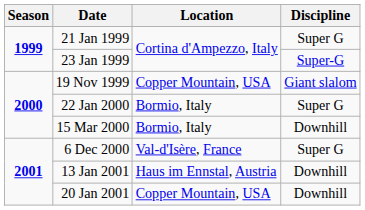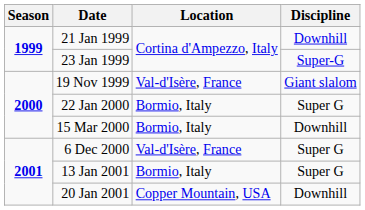 <table class="wikitable">
 <tr>
 <th>Season</th>
 <th>Date</th>
 <th>Location</th>
 <th>Discipline</th>
 </tr>
 <tr>
 <td align=center rowspan=2><strong><a href='#'>1999</a></strong></td>
 <td align=right>21 Jan 1999</td>
 <td rowspan=2> <a href='#'>Cortina d'Ampezzo</a>, <a href='#'>Italy</a></td>
-<td align=center>Super G</td>
+<td align=center><a href='#'>Downhill</a></td>
 </tr>
 <tr>
 <td align=right>23 Jan 1999</td>
 <td align=center><a href='#'>Super-G</a></td>
 </tr>
 <tr>
 <td align=center rowspan=3><strong><a href='#'>2000</a></strong></td>
 <td align=right>19 Nov 1999</td>
-<td> <a href='#'>Copper Mountain</a>, <a href='#'>USA</a></td>
+<td> <a href='#'>Val-d'Isère</a>, <a href='#'>France</a></td>
 <td align=center><a href='#'>Giant slalom</a></td>
 </tr>
 <tr>
 <td align=right>22 Jan 2000</td>
 <td> <a href='#'>Bormio</a>, Italy</td>
 <td align=center>Super G</td>
 </tr>
 <tr>
 <td align=right>15 Mar 2000</td>
 <td> <a href='#'>Bormio</a>, Italy</td>
 <td align=center>Downhill</td>
 </tr>
 <tr>
 <td align=center rowspan=3><strong><a href='#'>2001</a></strong></td>
 <td align=right>6 Dec 2000</td>
 <td> <a href='#'>Val-d'Isère</a>, <a href='#'>France</a></td>
 <td align=center>Super G</td>
 </tr>
 <tr>
 <td align=right>13 Jan 2001</td>
-<td> <a href='#'>Haus im Ennstal</a>, <a href='#'>Austria</a></td>
-<td align=center>Downhill</td>
+<td> <a href='#'>Bormio</a>, Italy</td>
+<td align=center>Super G</td>
 </tr>
 <tr>
 <td align=right>20 Jan 2001</td>
 <td> <a href='#'>Copper Mountain</a>, <a href='#'>USA</a></td>
 <td align=center>Downhill</td>
 </tr>
 </table>
